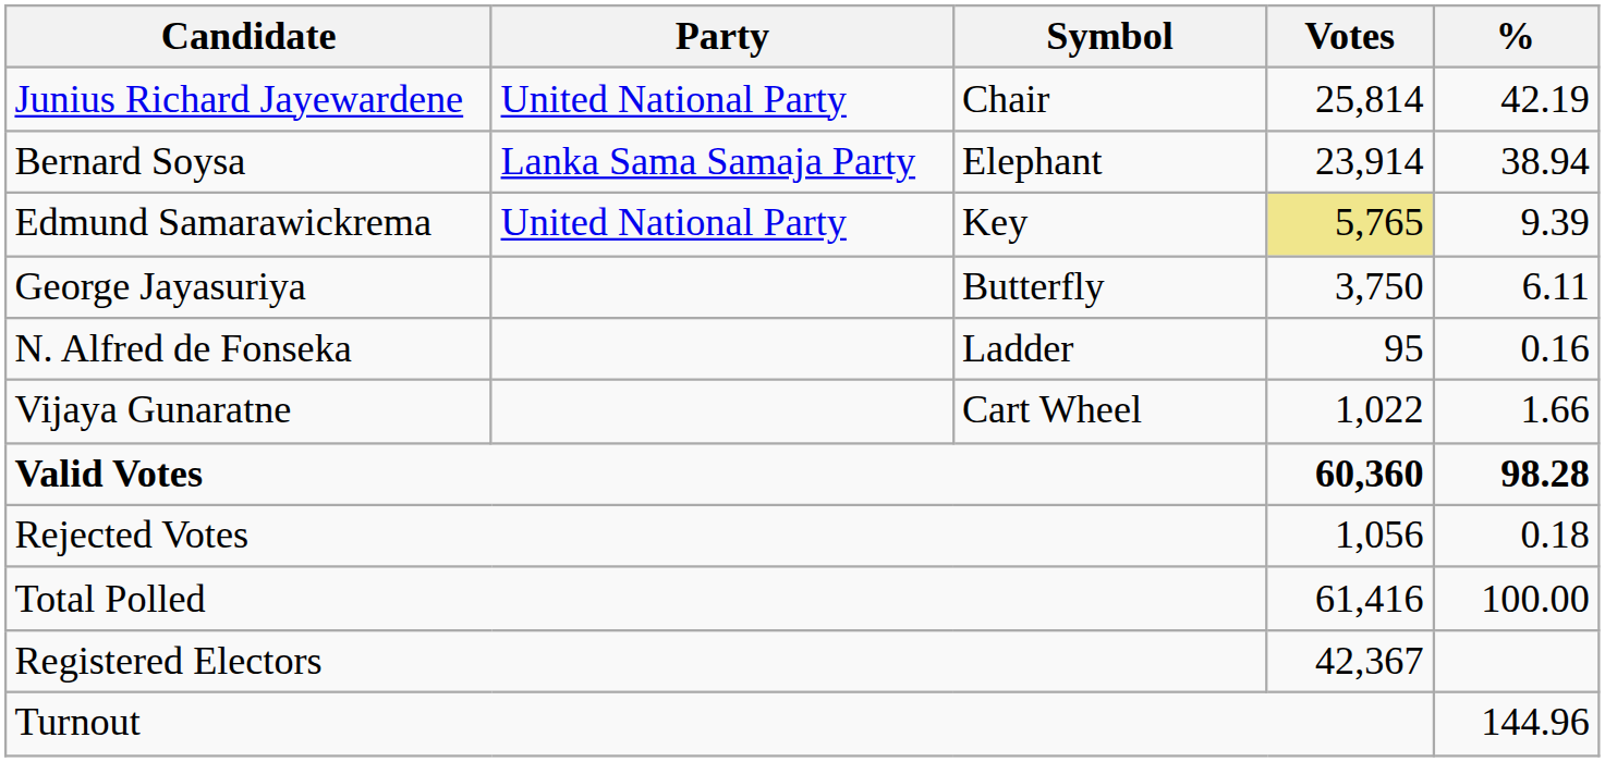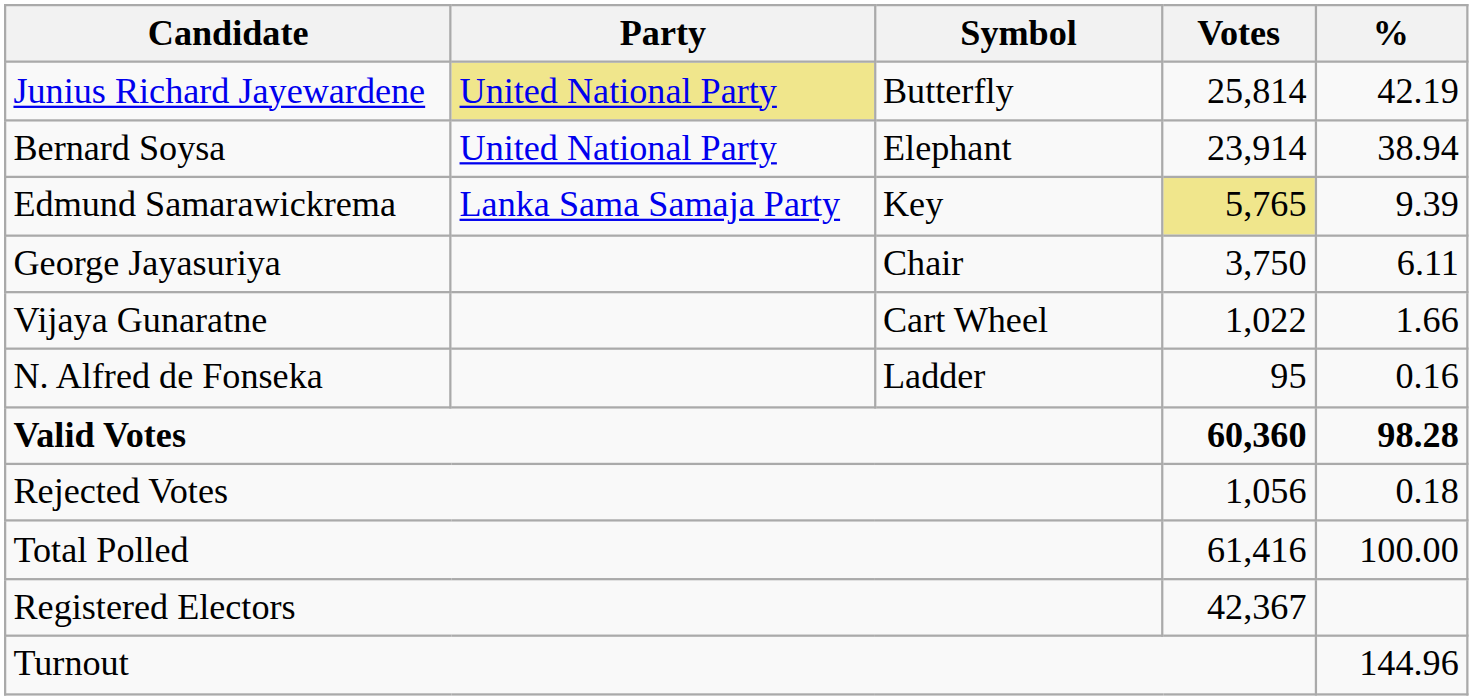 <table class="wikitable" border="1" style="text-align:right;">
 <tr>
 <th align=left width="190">Candidate</th>
 <th align=left width="180">Party</th>
 <th align=left width="120">Symbol</th>
 <th align=left width="60">Votes</th>
 <th align=left width="60">%</th>
 </tr>
 <tr>
 <td align=left><a href='#'>Junius Richard Jayewardene</a></td>
-<td align=left><a href='#'>United National Party</a></td>
-<td align=left>Chair</td>
+<td align=left style="background: khaki;"><a href='#'>United National Party</a></td>
+<td align=left>Butterfly</td>
 <td>25,814</td>
 <td>42.19</td>
 </tr>
 <tr>
 <td align=left>Bernard Soysa</td>
-<td align=left><a href='#'>Lanka Sama Samaja Party</a></td>
+<td align=left><a href='#'>United National Party</a></td>
 <td align=left>Elephant</td>
 <td>23,914</td>
 <td>38.94</td>
 </tr>
 <tr>
 <td align=left>Edmund Samarawickrema</td>
-<td align=left><a href='#'>United National Party</a></td>
+<td align=left><a href='#'>Lanka Sama Samaja Party</a></td>
 <td align=left>Key</td>
 <td style="background: khaki;">5,765</td>
 <td>9.39</td>
 </tr>
 <tr>
 <td align=left>George Jayasuriya</td>
 <td></td>
-<td align=left>Butterfly</td>
+<td align=left>Chair</td>
 <td>3,750</td>
 <td>6.11</td>
+</tr>
+<tr>
+<td align=left>Vijaya Gunaratne</td>
+<td></td>
+<td align=left>Cart Wheel</td>
+<td>1,022</td>
+<td>1.66</td>
 </tr>
 <tr>
 <td align=left>N. Alfred de Fonseka</td>
 <td></td>
 <td align=left>Ladder</td>
 <td>95</td>
 <td>0.16</td>
-</tr>
-<tr>
-<td align=left>Vijaya Gunaratne</td>
-<td></td>
-<td align=left>Cart Wheel</td>
-<td>1,022</td>
-<td>1.66</td>
 </tr>
 <tr>
 <td align=left colspan=3><strong>Valid Votes</strong></td>
 <td><strong>60,360</strong></td>
 <td><strong>98.28</strong></td>
 </tr>
 <tr>
 <td align=left colspan=3>Rejected Votes</td>
 <td>1,056</td>
 <td>0.18</td>
 </tr>
 <tr>
 <td align=left colspan=3>Total Polled</td>
 <td>61,416</td>
 <td>100.00</td>
 </tr>
 <tr>
 <td align=left colspan=3>Registered Electors</td>
 <td>42,367</td>
 <td></td>
 </tr>
 <tr>
 <td align=left colspan=4>Turnout</td>
 <td>144.96</td>
 </tr>
 </table>
